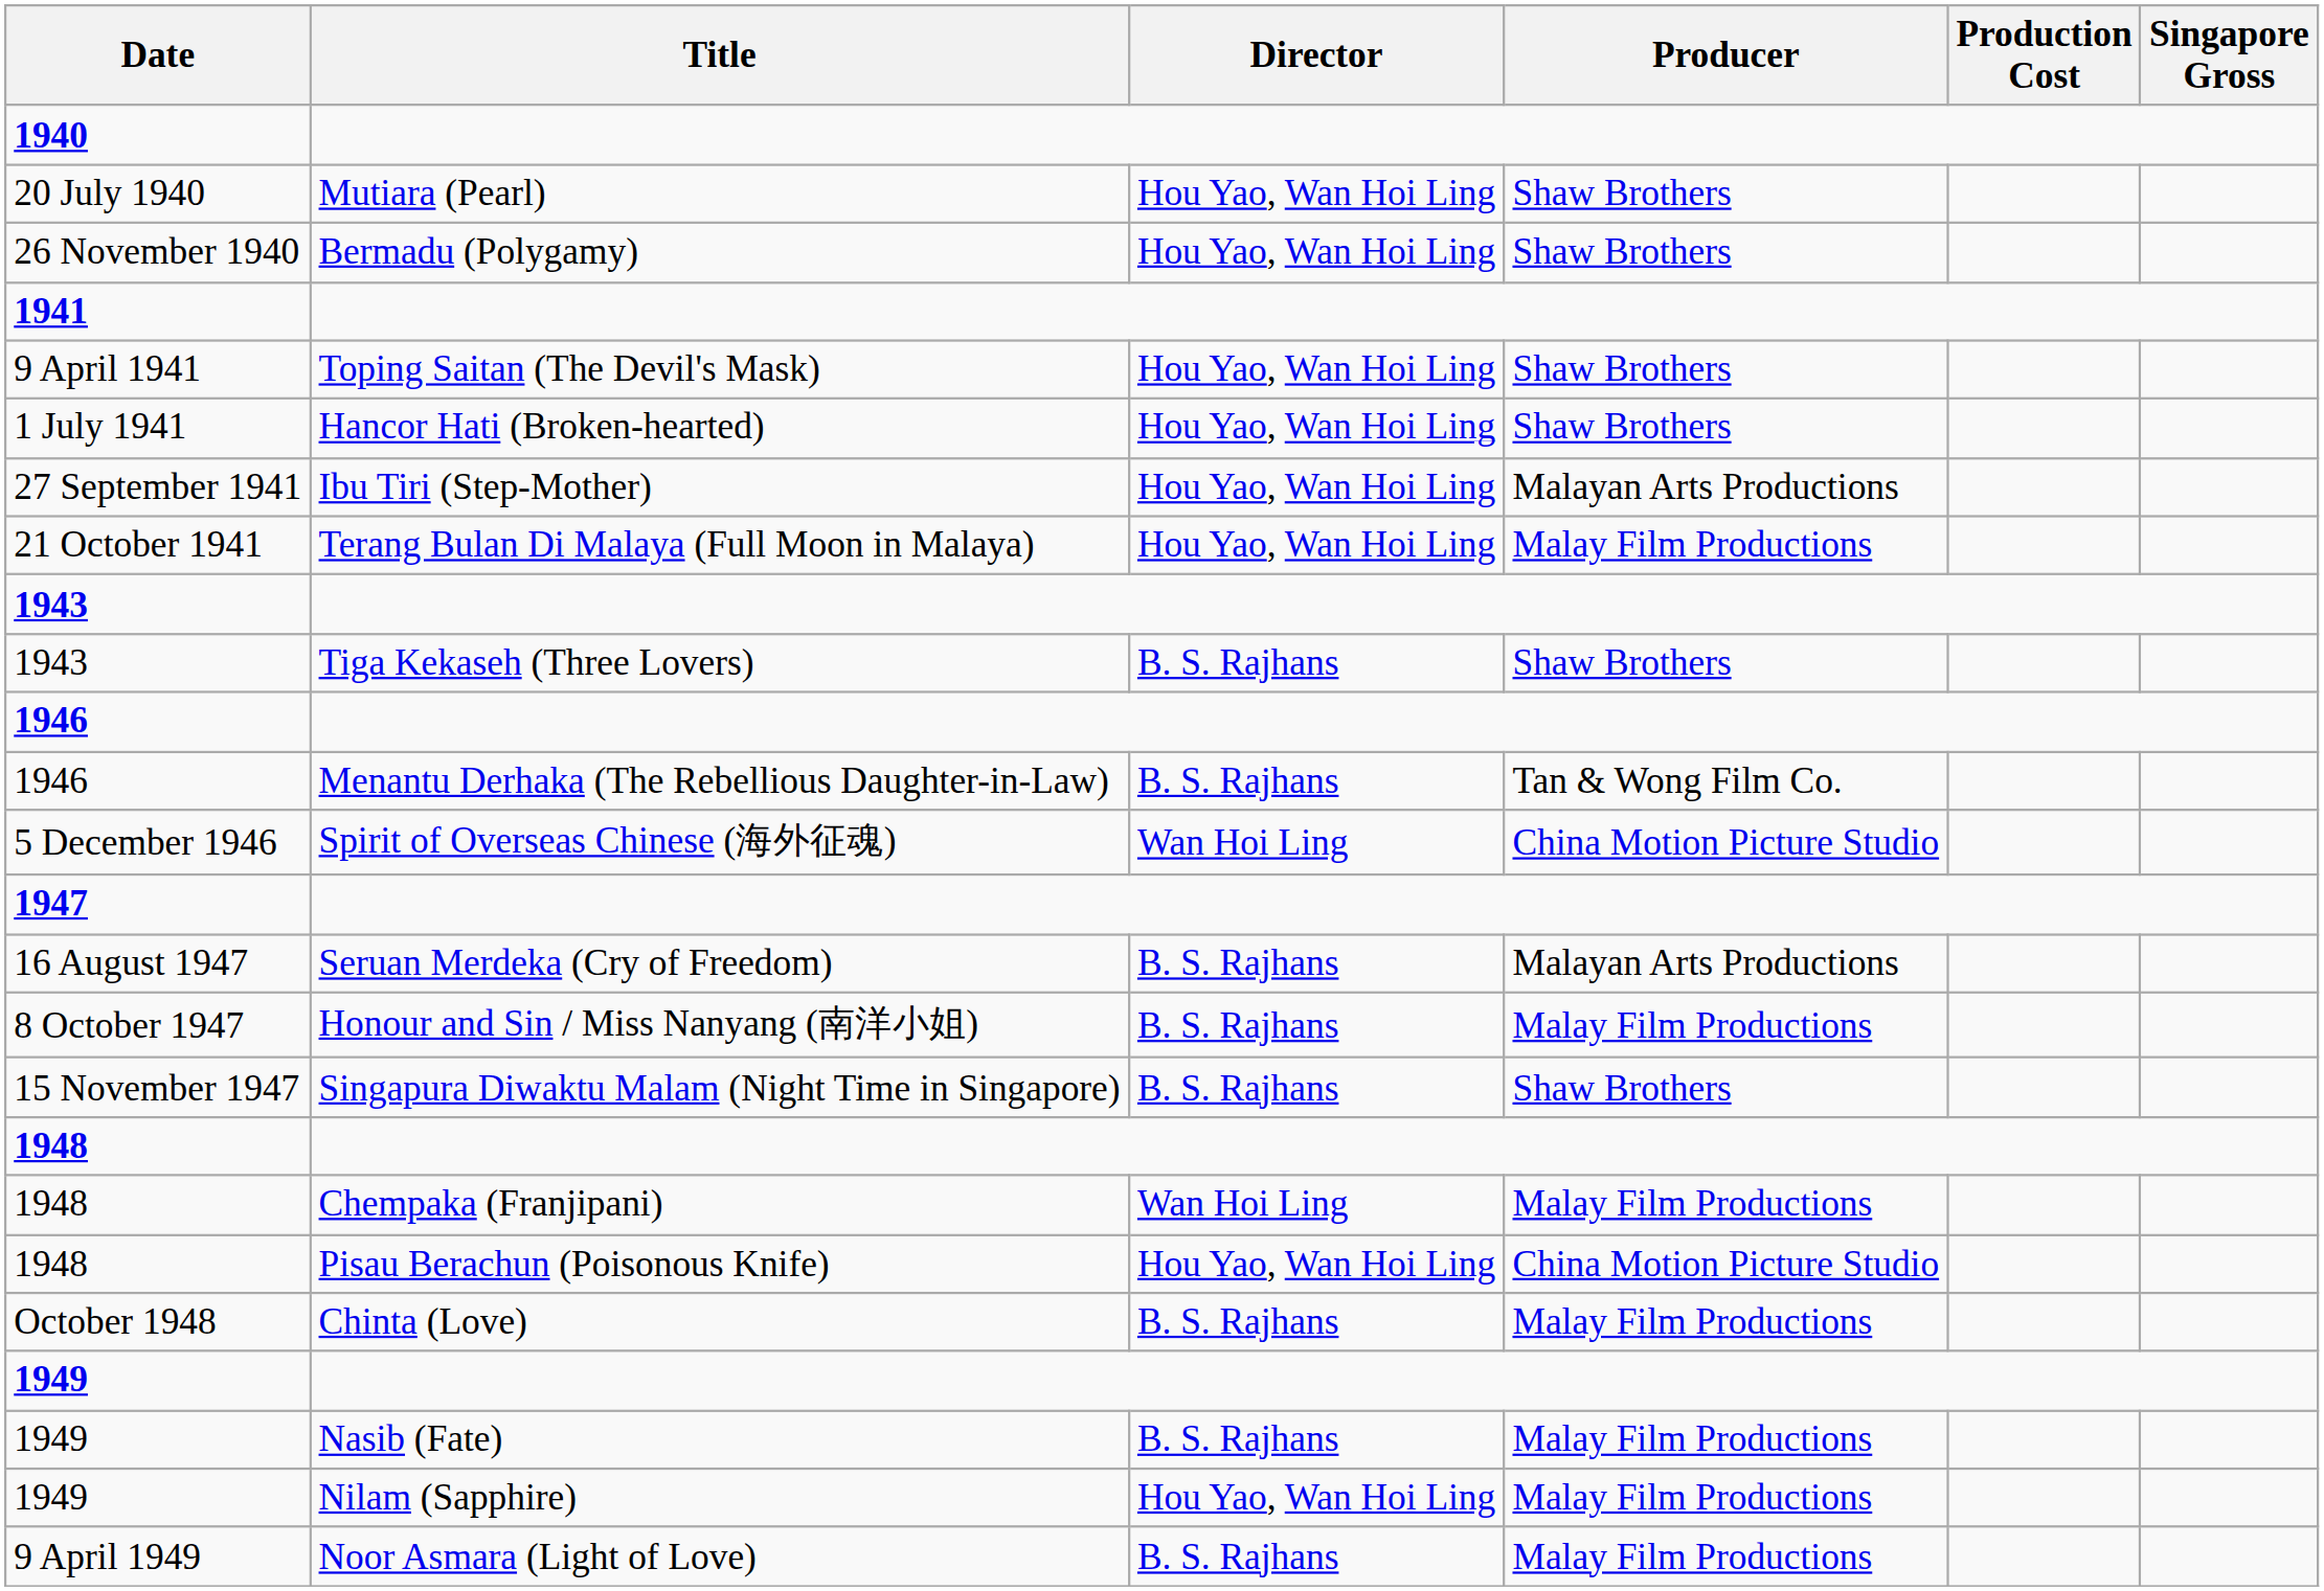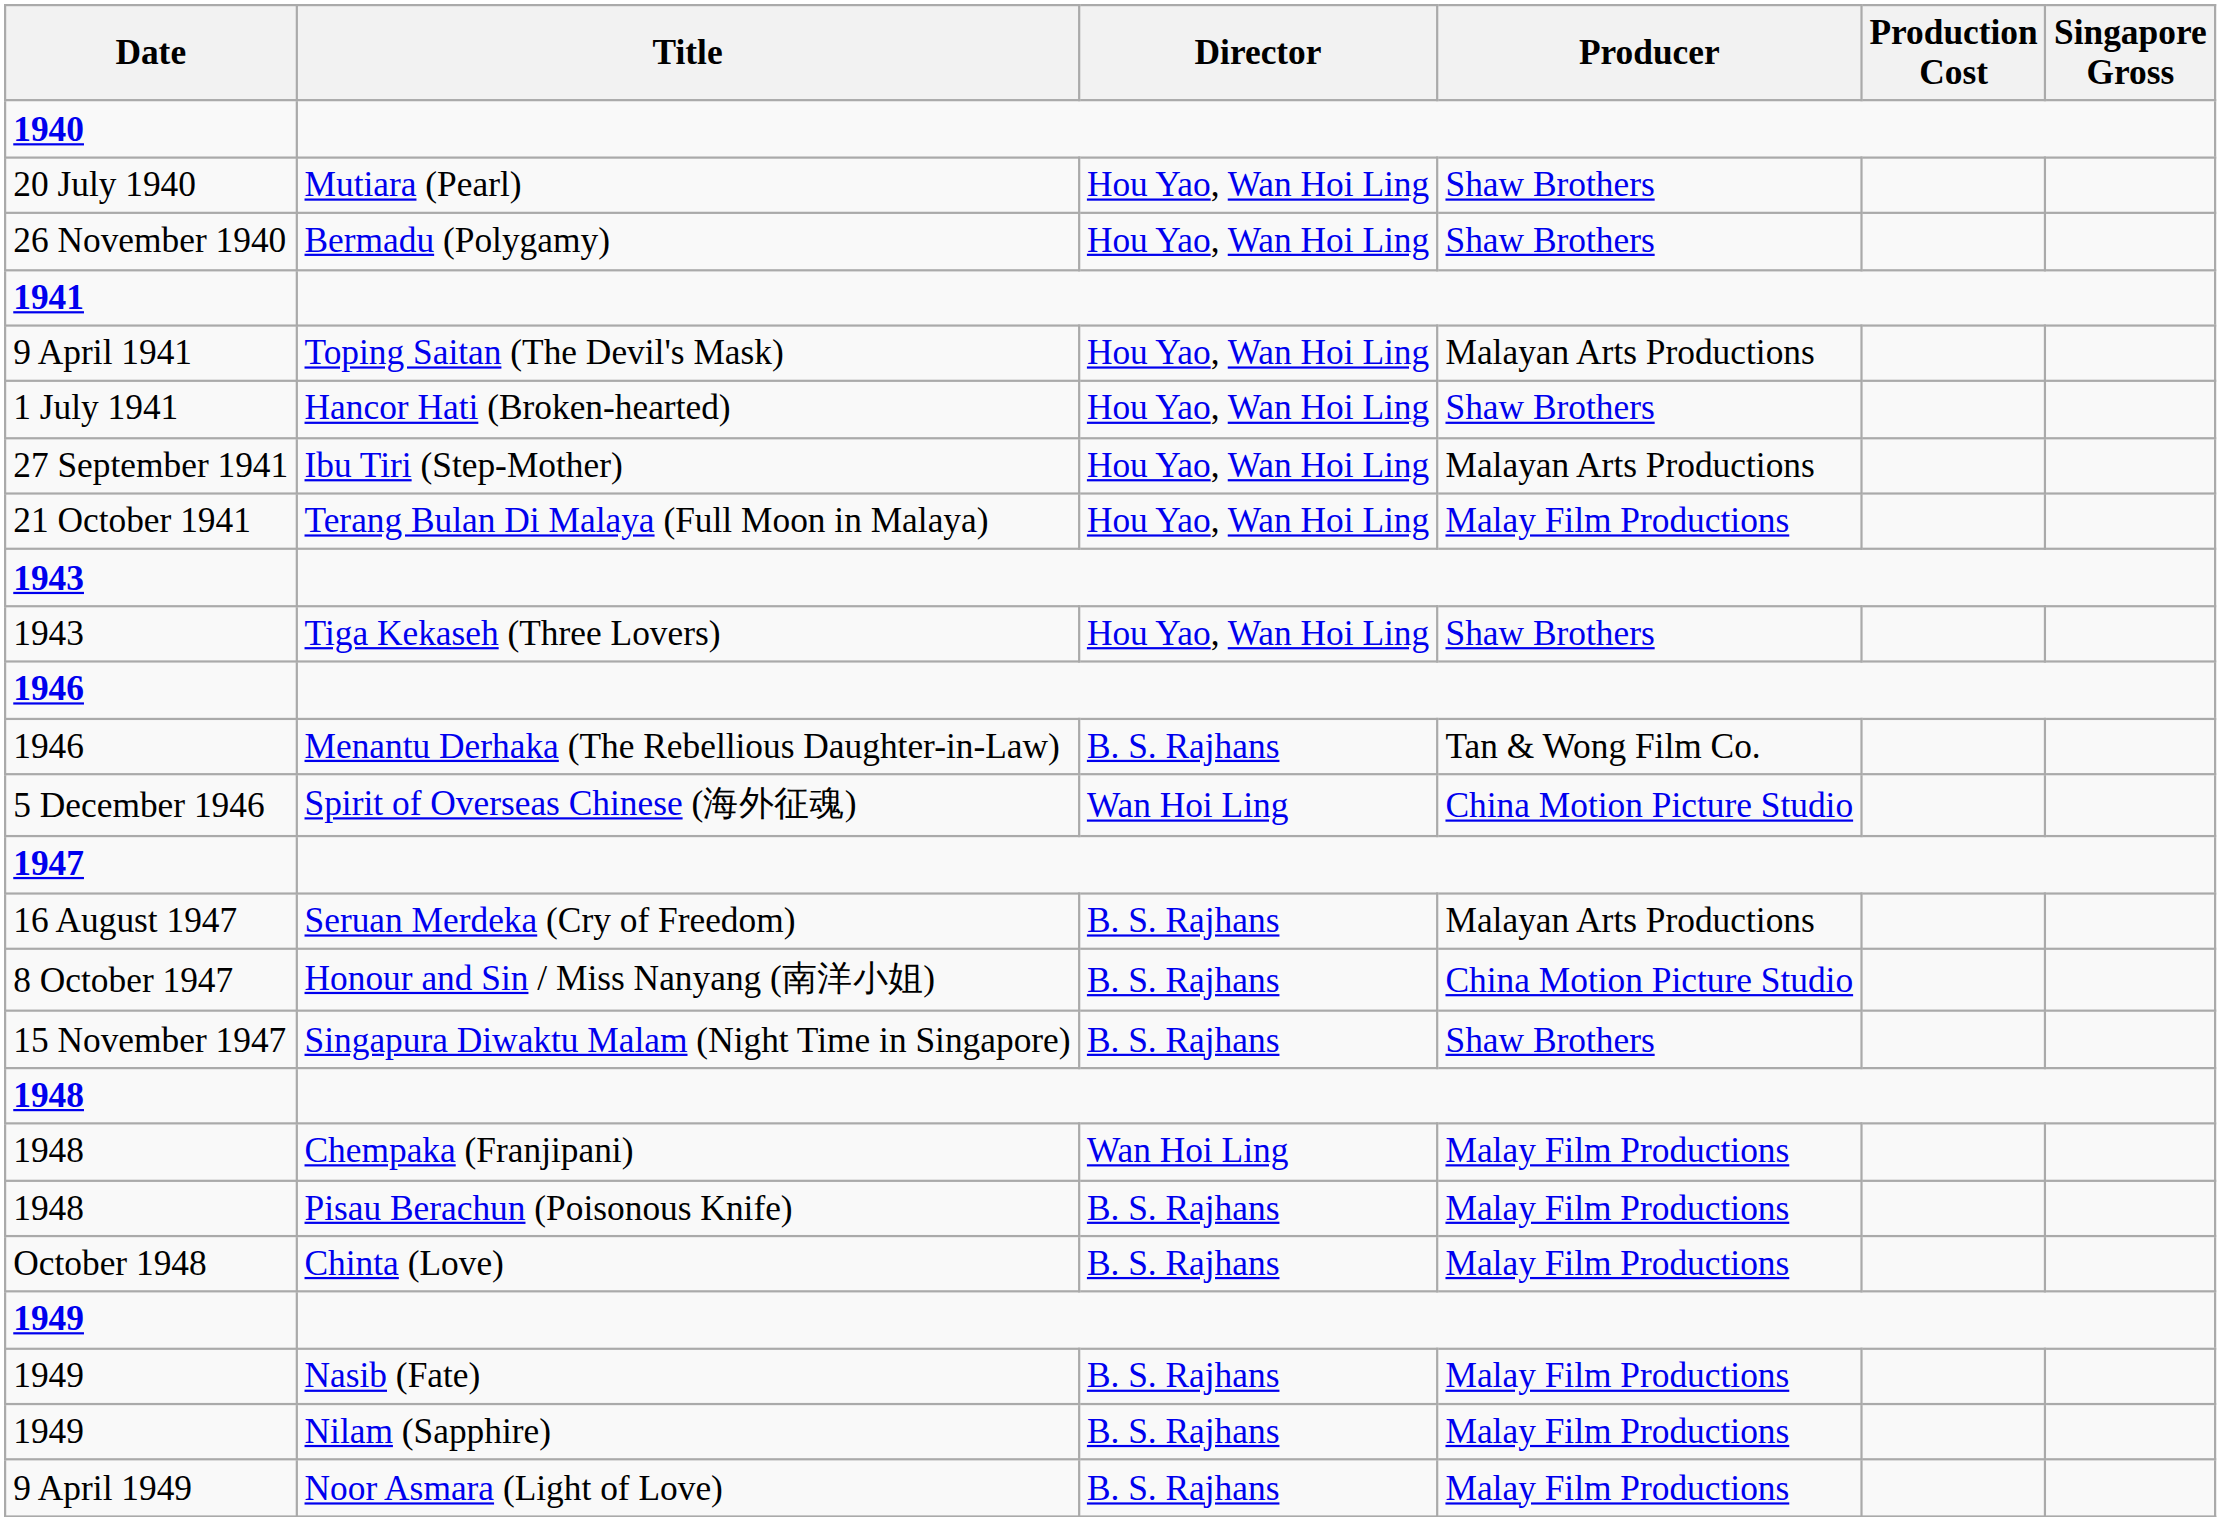 <table class="wikitable sortable">
 <tr>
 <th>Date</th>
 <th>Title</th>
 <th>Director</th>
 <th>Producer</th>
 <th>Production<br> Cost</th>
 <th>Singapore<br> Gross</th>
 </tr>
 <tr>
 <td><strong><a href='#'>1940</a></strong></td>
 </tr>
 <tr>
 <td>20 July 1940</td>
 <td><a href='#'>Mutiara</a> (Pearl)</td>
 <td><a href='#'>Hou Yao</a>, <a href='#'>Wan Hoi Ling</a></td>
 <td><a href='#'>Shaw Brothers</a></td>
 <td></td>
 <td></td>
 </tr>
 <tr>
 <td>26 November 1940</td>
 <td><a href='#'>Bermadu</a> (Polygamy)</td>
 <td><a href='#'>Hou Yao</a>, <a href='#'>Wan Hoi Ling</a></td>
 <td><a href='#'>Shaw Brothers</a></td>
 <td></td>
 <td></td>
 </tr>
 <tr>
 <td><strong><a href='#'>1941</a></strong></td>
 </tr>
 <tr>
 <td>9 April 1941</td>
 <td><a href='#'>Toping Saitan</a> (The Devil's Mask)</td>
 <td><a href='#'>Hou Yao</a>, <a href='#'>Wan Hoi Ling</a></td>
-<td><a href='#'>Shaw Brothers</a></td>
+<td>Malayan Arts Productions</td>
 <td></td>
 <td></td>
 </tr>
 <tr>
 <td>1 July 1941</td>
 <td><a href='#'>Hancor Hati</a> (Broken-hearted)</td>
 <td><a href='#'>Hou Yao</a>, <a href='#'>Wan Hoi Ling</a></td>
 <td><a href='#'>Shaw Brothers</a></td>
 <td></td>
 <td></td>
 </tr>
 <tr>
 <td>27 September 1941</td>
 <td><a href='#'>Ibu Tiri</a> (Step-Mother)</td>
 <td><a href='#'>Hou Yao</a>, <a href='#'>Wan Hoi Ling</a></td>
 <td>Malayan Arts Productions</td>
 <td></td>
 <td></td>
 </tr>
 <tr>
 <td>21 October 1941</td>
 <td><a href='#'>Terang Bulan Di Malaya</a> (Full Moon in Malaya)</td>
 <td><a href='#'>Hou Yao</a>, <a href='#'>Wan Hoi Ling</a></td>
 <td><a href='#'>Malay Film Productions</a></td>
 <td></td>
 <td></td>
 </tr>
 <tr>
 <td><strong><a href='#'>1943</a></strong></td>
 </tr>
 <tr>
 <td>1943</td>
 <td><a href='#'>Tiga Kekaseh</a> (Three Lovers)</td>
-<td><a href='#'>B. S. Rajhans</a></td>
+<td><a href='#'>Hou Yao</a>, <a href='#'>Wan Hoi Ling</a></td>
 <td><a href='#'>Shaw Brothers</a></td>
 <td></td>
 <td></td>
 </tr>
 <tr>
 <td><strong><a href='#'>1946</a></strong></td>
 </tr>
 <tr>
 <td>1946</td>
 <td><a href='#'>Menantu Derhaka</a> (The Rebellious Daughter-in-Law)</td>
 <td><a href='#'>B. S. Rajhans</a></td>
 <td>Tan & Wong Film Co.</td>
 <td></td>
 <td></td>
 </tr>
 <tr>
 <td>5 December 1946</td>
 <td><a href='#'>Spirit of Overseas Chinese</a> (海外征魂)</td>
 <td><a href='#'>Wan Hoi Ling</a></td>
 <td><a href='#'>China Motion Picture Studio</a></td>
 <td></td>
 <td></td>
 </tr>
 <tr>
 <td><strong><a href='#'>1947</a></strong></td>
 </tr>
 <tr>
 <td>16 August 1947</td>
 <td><a href='#'>Seruan Merdeka</a> (Cry of Freedom)</td>
 <td><a href='#'>B. S. Rajhans</a></td>
 <td>Malayan Arts Productions</td>
 <td></td>
 <td></td>
 </tr>
 <tr>
 <td>8 October 1947</td>
 <td><a href='#'>Honour and Sin</a> / Miss Nanyang (南洋小姐)</td>
 <td><a href='#'>B. S. Rajhans</a></td>
-<td><a href='#'>Malay Film Productions</a></td>
+<td><a href='#'>China Motion Picture Studio</a></td>
 <td></td>
 <td></td>
 </tr>
 <tr>
 <td>15 November 1947</td>
 <td><a href='#'>Singapura Diwaktu Malam</a> (Night Time in Singapore)</td>
 <td><a href='#'>B. S. Rajhans</a></td>
 <td><a href='#'>Shaw Brothers</a></td>
 <td></td>
 <td></td>
 </tr>
 <tr>
 <td><strong><a href='#'>1948</a></strong></td>
 </tr>
 <tr>
 <td>1948</td>
 <td><a href='#'>Chempaka</a> (Franjipani)</td>
 <td><a href='#'>Wan Hoi Ling</a></td>
 <td><a href='#'>Malay Film Productions</a></td>
 <td></td>
 <td></td>
 </tr>
 <tr>
 <td>1948</td>
 <td><a href='#'>Pisau Berachun</a> (Poisonous Knife)</td>
-<td><a href='#'>Hou Yao</a>, <a href='#'>Wan Hoi Ling</a></td>
-<td><a href='#'>China Motion Picture Studio</a></td>
+<td><a href='#'>B. S. Rajhans</a></td>
+<td><a href='#'>Malay Film Productions</a></td>
 <td></td>
 <td></td>
 </tr>
 <tr>
 <td>October 1948</td>
 <td><a href='#'>Chinta</a> (Love)</td>
 <td><a href='#'>B. S. Rajhans</a></td>
 <td><a href='#'>Malay Film Productions</a></td>
 <td></td>
 <td></td>
 </tr>
 <tr>
 <td><strong><a href='#'>1949</a></strong></td>
 </tr>
 <tr>
 <td>1949</td>
 <td><a href='#'>Nasib</a> (Fate)</td>
 <td><a href='#'>B. S. Rajhans</a></td>
 <td><a href='#'>Malay Film Productions</a></td>
 <td></td>
 <td></td>
 </tr>
 <tr>
 <td>1949</td>
 <td><a href='#'>Nilam</a> (Sapphire)</td>
-<td><a href='#'>Hou Yao</a>, <a href='#'>Wan Hoi Ling</a></td>
+<td><a href='#'>B. S. Rajhans</a></td>
 <td><a href='#'>Malay Film Productions</a></td>
 <td></td>
 <td></td>
 </tr>
 <tr>
 <td>9 April 1949</td>
 <td><a href='#'>Noor Asmara</a> (Light of Love)</td>
 <td><a href='#'>B. S. Rajhans</a></td>
 <td><a href='#'>Malay Film Productions</a></td>
 <td></td>
 <td></td>
 </tr>
 <tr>
 </tr>
 </table>
